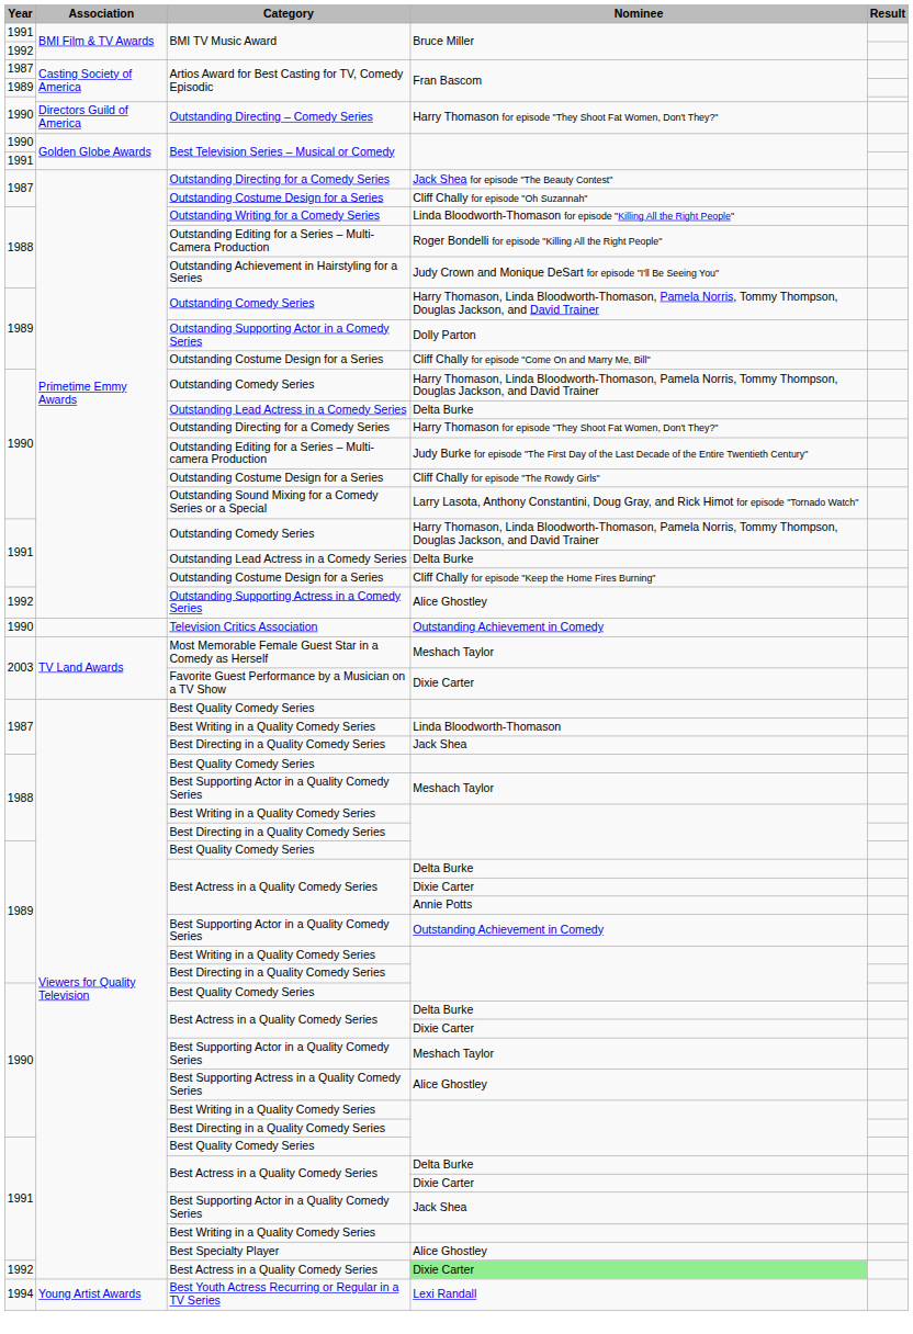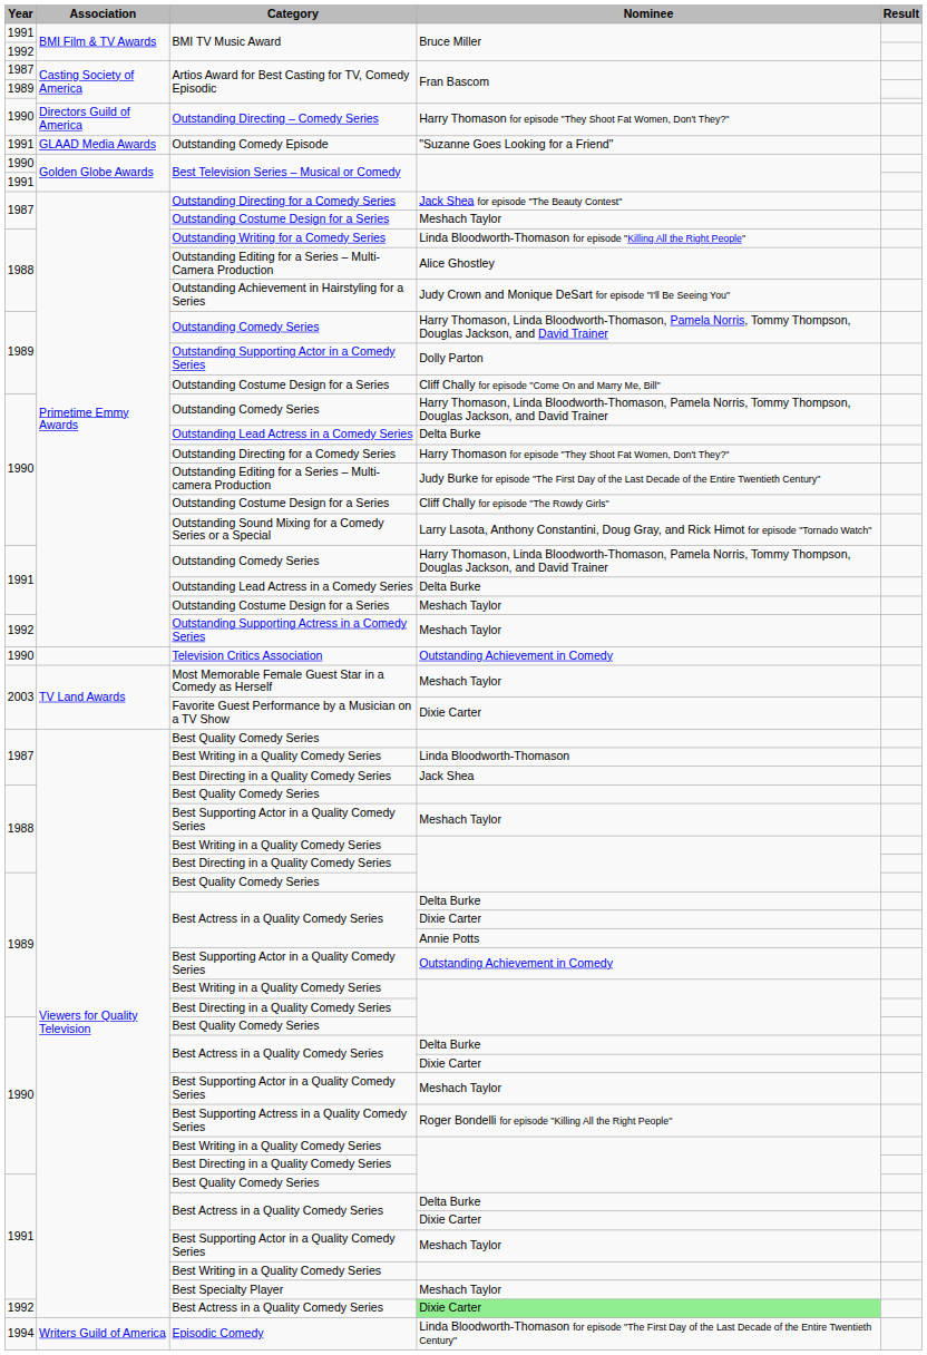 <table class="wikitable">
 <tr style="background:#b0c4de; text-align:center;">
 <th style="background:#bcbcbc;">Year</th>
 <th style="background:#bcbcbc;">Association</th>
 <th style="background:#bcbcbc;">Category</th>
 <th style="background:#bcbcbc;">Nominee</th>
 <th style="background:#bcbcbc;">Result</th>
 </tr>
 <tr>
 <td>1991</td>
 <td rowspan=2><a href='#'>BMI Film & TV Awards</a></td>
 <td rowspan=2>BMI TV Music Award</td>
 <td rowspan=2>Bruce Miller</td>
 <td></td>
 </tr>
 <tr>
 <td>1992</td>
 <td></td>
 </tr>
 <tr>
 <td>1987</td>
 <td rowspan=3><a href='#'>Casting Society of America</a></td>
 <td rowspan=3>Artios Award for Best Casting for TV, Comedy Episodic</td>
 <td rowspan=3>Fran Bascom</td>
 <td></td>
 </tr>
 <tr>
 <td>1989</td>
 <td></td>
 </tr>
 <tr>
 <td rowspan=2>1990</td>
 <td></td>
 </tr>
 <tr>
 <td><a href='#'>Directors Guild of America</a></td>
 <td><a href='#'>Outstanding Directing – Comedy Series</a></td>
 <td>Harry Thomason <small>for episode "They Shoot Fat Women, Don't They?"</small></td>
 <td></td>
 </tr>
 <tr>
+<td>1991</td>
+<td><a href='#'>GLAAD Media Awards</a></td>
+<td>Outstanding Comedy Episode</td>
+<td>"Suzanne Goes Looking for a Friend"</td>
+<td></td>
+</tr>
+<tr>
 <td>1990</td>
 <td rowspan=2><a href='#'>Golden Globe Awards</a></td>
 <td rowspan=2><a href='#'>Best Television Series – Musical or Comedy</a></td>
 <td rowspan=2></td>
 <td></td>
 </tr>
 <tr>
 <td>1991</td>
 <td></td>
 </tr>
 <tr>
 <td rowspan=2>1987</td>
 <td rowspan=18><a href='#'>Primetime Emmy Awards</a></td>
 <td><a href='#'>Outstanding Directing for a Comedy Series</a></td>
 <td><a href='#'>Jack Shea</a> <small>for episode "The Beauty Contest"</small></td>
 <td></td>
 </tr>
 <tr>
 <td><a href='#'>Outstanding Costume Design for a Series</a></td>
-<td>Cliff Chally <small>for episode "Oh Suzannah"</small></td>
+<td>Meshach Taylor</td>
 <td></td>
 </tr>
 <tr>
 <td rowspan=3>1988</td>
 <td><a href='#'>Outstanding Writing for a Comedy Series</a></td>
 <td>Linda Bloodworth-Thomason <small>for episode "<a href='#'>Killing All the Right People</a>"</small></td>
 <td></td>
 </tr>
 <tr>
 <td>Outstanding Editing for a Series – Multi-Camera Production</td>
-<td>Roger Bondelli <small>for episode "Killing All the Right People"</small></td>
+<td>Alice Ghostley</td>
 <td></td>
 </tr>
 <tr>
 <td>Outstanding Achievement in Hairstyling for a Series</td>
 <td>Judy Crown and Monique DeSart <small>for episode "I'll Be Seeing You"</small></td>
 <td></td>
 </tr>
 <tr>
 <td rowspan=3>1989</td>
 <td><a href='#'>Outstanding Comedy Series</a></td>
 <td>Harry Thomason, Linda Bloodworth-Thomason, <a href='#'>Pamela Norris</a>, Tommy Thompson, Douglas Jackson, and <a href='#'>David Trainer</a></td>
 <td></td>
 </tr>
 <tr>
 <td><a href='#'>Outstanding Supporting Actor in a Comedy Series</a></td>
 <td>Dolly Parton</td>
 <td></td>
 </tr>
 <tr>
 <td>Outstanding Costume Design for a Series</td>
 <td>Cliff Chally <small>for episode "Come On and Marry Me, Bill"</small></td>
 <td></td>
 </tr>
 <tr>
 <td rowspan=6>1990</td>
 <td>Outstanding Comedy Series</td>
 <td>Harry Thomason, Linda Bloodworth-Thomason, Pamela Norris, Tommy Thompson, Douglas Jackson, and David Trainer</td>
 <td></td>
 </tr>
 <tr>
 <td><a href='#'>Outstanding Lead Actress in a Comedy Series</a></td>
 <td>Delta Burke</td>
 <td></td>
 </tr>
 <tr>
 <td>Outstanding Directing for a Comedy Series</td>
 <td>Harry Thomason <small>for episode "They Shoot Fat Women, Don't They?"</small></td>
 <td></td>
 </tr>
 <tr>
 <td>Outstanding Editing for a Series – Multi-camera Production</td>
 <td>Judy Burke <small>for episode "The First Day of the Last Decade of the Entire Twentieth Century"</small></td>
 <td></td>
 </tr>
 <tr>
 <td>Outstanding Costume Design for a Series</td>
 <td>Cliff Chally <small>for episode "The Rowdy Girls"</small></td>
 <td></td>
 </tr>
 <tr>
 <td>Outstanding Sound Mixing for a Comedy Series or a Special</td>
 <td>Larry Lasota, Anthony Constantini, Doug Gray, and Rick Himot <small>for episode "Tornado Watch"</small></td>
 <td></td>
 </tr>
 <tr>
 <td rowspan=3>1991</td>
 <td>Outstanding Comedy Series</td>
 <td>Harry Thomason, Linda Bloodworth-Thomason, Pamela Norris, Tommy Thompson, Douglas Jackson, and David Trainer</td>
 <td></td>
 </tr>
 <tr>
 <td>Outstanding Lead Actress in a Comedy Series</td>
 <td>Delta Burke</td>
 <td></td>
 </tr>
 <tr>
 <td>Outstanding Costume Design for a Series</td>
-<td>Cliff Chally <small>for episode "Keep the Home Fires Burning"</small></td>
+<td>Meshach Taylor</td>
 <td></td>
 </tr>
 <tr>
 <td>1992</td>
 <td><a href='#'>Outstanding Supporting Actress in a Comedy Series</a></td>
-<td>Alice Ghostley</td>
+<td>Meshach Taylor</td>
 <td></td>
 </tr>
 <tr>
 <td>1990</td>
 <td></td>
 <td><a href='#'>Television Critics Association</a></td>
 <td><a href='#'>Outstanding Achievement in Comedy</a></td>
 <td></td>
 </tr>
 <tr>
 <td rowspan=2>2003</td>
 <td rowspan=2><a href='#'>TV Land Awards</a></td>
 <td>Most Memorable Female Guest Star in a Comedy as Herself</td>
 <td>Meshach Taylor</td>
 <td></td>
 </tr>
 <tr>
 <td>Favorite Guest Performance by a Musician on a TV Show</td>
 <td>Dixie Carter</td>
 <td></td>
 </tr>
 <tr>
 <td rowspan=3>1987</td>
 <td rowspan=28><a href='#'>Viewers for Quality Television</a></td>
 <td>Best Quality Comedy Series</td>
 <td></td>
 <td></td>
 </tr>
 <tr>
 <td>Best Writing in a Quality Comedy Series</td>
 <td>Linda Bloodworth-Thomason</td>
 <td></td>
 </tr>
 <tr>
 <td>Best Directing in a Quality Comedy Series</td>
 <td>Jack Shea</td>
 <td></td>
 </tr>
 <tr>
 <td rowspan=4>1988</td>
 <td>Best Quality Comedy Series</td>
 <td></td>
 <td></td>
 </tr>
 <tr>
 <td>Best Supporting Actor in a Quality Comedy Series</td>
 <td>Meshach Taylor</td>
 <td></td>
 </tr>
 <tr>
 <td>Best Writing in a Quality Comedy Series</td>
 <td rowspan=3></td>
 <td></td>
 </tr>
 <tr>
 <td>Best Directing in a Quality Comedy Series</td>
 <td></td>
 </tr>
 <tr>
 <td rowspan=7>1989</td>
 <td>Best Quality Comedy Series</td>
 <td></td>
 </tr>
 <tr>
 <td rowspan=3>Best Actress in a Quality Comedy Series</td>
 <td>Delta Burke</td>
 <td></td>
 </tr>
 <tr>
 <td>Dixie Carter</td>
 <td></td>
 </tr>
 <tr>
 <td>Annie Potts</td>
 <td></td>
 </tr>
 <tr>
 <td>Best Supporting Actor in a Quality Comedy Series</td>
 <td><a href='#'>Outstanding Achievement in Comedy</a></td>
 <td></td>
 </tr>
 <tr>
 <td>Best Writing in a Quality Comedy Series</td>
 <td rowspan=3></td>
 <td></td>
 </tr>
 <tr>
 <td>Best Directing in a Quality Comedy Series</td>
 <td></td>
 </tr>
 <tr>
 <td rowspan=7>1990</td>
 <td>Best Quality Comedy Series</td>
 <td></td>
 </tr>
 <tr>
 <td rowspan=2>Best Actress in a Quality Comedy Series</td>
 <td>Delta Burke</td>
 <td></td>
 </tr>
 <tr>
 <td>Dixie Carter</td>
 <td></td>
 </tr>
 <tr>
 <td>Best Supporting Actor in a Quality Comedy Series</td>
 <td>Meshach Taylor</td>
 <td></td>
 </tr>
 <tr>
 <td>Best Supporting Actress in a Quality Comedy Series</td>
-<td>Alice Ghostley</td>
+<td>Roger Bondelli <small>for episode "Killing All the Right People"</small></td>
 <td></td>
 </tr>
 <tr>
 <td>Best Writing in a Quality Comedy Series</td>
 <td rowspan=3></td>
 <td></td>
 </tr>
 <tr>
 <td>Best Directing in a Quality Comedy Series</td>
 <td></td>
 </tr>
 <tr>
 <td rowspan=6>1991</td>
 <td>Best Quality Comedy Series</td>
 <td></td>
 </tr>
 <tr>
 <td rowspan=2>Best Actress in a Quality Comedy Series</td>
 <td>Delta Burke</td>
 <td></td>
 </tr>
 <tr>
 <td>Dixie Carter</td>
 <td></td>
 </tr>
 <tr>
 <td>Best Supporting Actor in a Quality Comedy Series</td>
-<td>Jack Shea</td>
+<td>Meshach Taylor</td>
 <td></td>
 </tr>
 <tr>
 <td>Best Writing in a Quality Comedy Series</td>
 <td></td>
 <td></td>
 </tr>
 <tr>
 <td>Best Specialty Player</td>
-<td>Alice Ghostley</td>
+<td>Meshach Taylor</td>
 <td></td>
 </tr>
 <tr>
 <td>1992</td>
 <td>Best Actress in a Quality Comedy Series</td>
 <td style="background: lightgreen;">Dixie Carter</td>
 <td></td>
 </tr>
 <tr>
 <td>1994</td>
-<td><a href='#'>Young Artist Awards</a></td>
-<td><a href='#'>Best Youth Actress Recurring or Regular in a TV Series</a></td>
-<td><a href='#'>Lexi Randall</a></td>
+<td><a href='#'>Writers Guild of America</a></td>
+<td><a href='#'>Episodic Comedy</a></td>
+<td>Linda Bloodworth-Thomason <small>for episode "The First Day of the Last Decade of the Entire Twentieth Century"</small></td>
 <td></td>
 </tr>
 </table>
